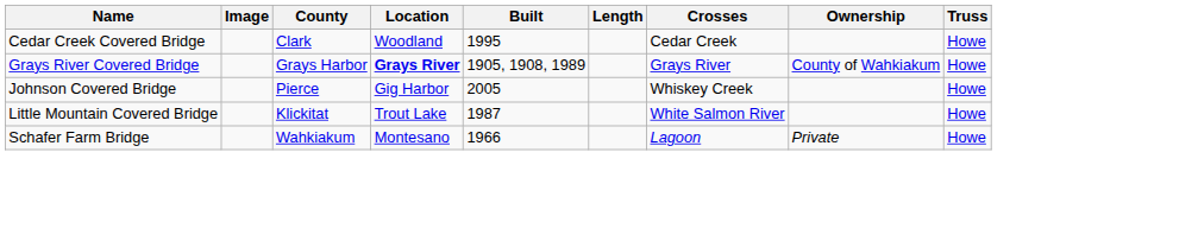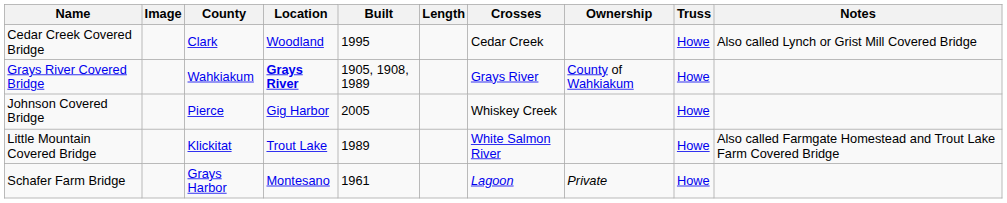 <table class="wikitable sortable">
 <tr>
 <th>Name</th>
 <th class=unsortable>Image</th>
 <th>County</th>
 <th>Location</th>
 <th>Built</th>
 <th>Length</th>
 <th>Crosses</th>
 <th>Ownership</th>
 <th>Truss</th>
+<th>Notes</th>
 </tr>
 <tr>
 <td>Cedar Creek Covered Bridge</td>
 <td></td>
 <td><a href='#'>Clark</a></td>
 <td><a href='#'>Woodland</a><br><small></small></td>
 <td>1995</td>
 <td></td>
 <td>Cedar Creek</td>
 <td></td>
 <td><a href='#'>Howe</a></td>
+<td>Also called Lynch or Grist Mill Covered Bridge</td>
 </tr>
 <tr>
 <td><a href='#'>Grays River Covered Bridge</a></td>
 <td></td>
-<td><a href='#'>Grays Harbor</a></td>
+<td><a href='#'>Wahkiakum</a></td>
 <td><strong><a href='#'>Grays River</a><br><small></small></strong></td>
 <td>1905, 1908, 1989</td>
 <td></td>
 <td><a href='#'>Grays River</a></td>
 <td><a href='#'>County</a> of <a href='#'>Wahkiakum</a></td>
 <td><a href='#'>Howe</a></td>
+<td></td>
 </tr>
 <tr>
 <td>Johnson Covered Bridge</td>
 <td></td>
 <td><a href='#'>Pierce</a></td>
 <td><a href='#'>Gig Harbor</a><br><small></small></td>
 <td>2005</td>
 <td></td>
 <td>Whiskey Creek</td>
 <td></td>
 <td><a href='#'>Howe</a></td>
+<td></td>
 </tr>
 <tr>
 <td>Little Mountain Covered Bridge</td>
 <td></td>
 <td><a href='#'>Klickitat</a></td>
 <td><a href='#'>Trout Lake</a><br><small></small></td>
-<td>1987</td>
+<td>1989</td>
 <td></td>
 <td><a href='#'>White Salmon River</a></td>
 <td></td>
 <td><a href='#'>Howe</a></td>
+<td>Also called Farmgate Homestead and Trout Lake Farm Covered Bridge</td>
 </tr>
 <tr>
 <td>Schafer Farm Bridge</td>
 <td></td>
-<td><a href='#'>Wahkiakum</a></td>
+<td><a href='#'>Grays Harbor</a></td>
 <td><a href='#'>Montesano</a><br><small></small></td>
-<td>1966</td>
+<td>1961</td>
 <td></td>
 <td><em><a href='#'>Lagoon</a></em></td>
 <td><em>Private</em></td>
 <td><a href='#'>Howe</a></td>
+<td></td>
 </tr>
 </table>
